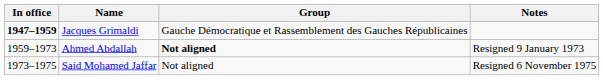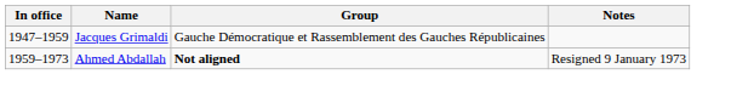 <table class="wikitable sortable">
 <tr>
 <th>In office</th>
 <th>Name</th>
 <th>Group</th>
 <th>Notes</th>
 </tr>
 <tr>
-<td><strong>1947–1959</strong></td>
+<td>1947–1959</td>
 <td><a href='#'>Jacques Grimaldi</a></td>
 <td>Gauche Démocratique et Rassemblement des Gauches Républicaines</td>
 <td></td>
 </tr>
 <tr>
 <td>1959–1973</td>
 <td><a href='#'>Ahmed Abdallah</a></td>
 <td><strong>Not aligned</strong></td>
 <td>Resigned 9 January 1973</td>
 </tr>
-<tr>
-<td>1973–1975</td>
-<td><a href='#'>Said Mohamed Jaffar</a></td>
-<td>Not aligned</td>
-<td>Resigned 6 November 1975</td>
-</tr>
 </table>
